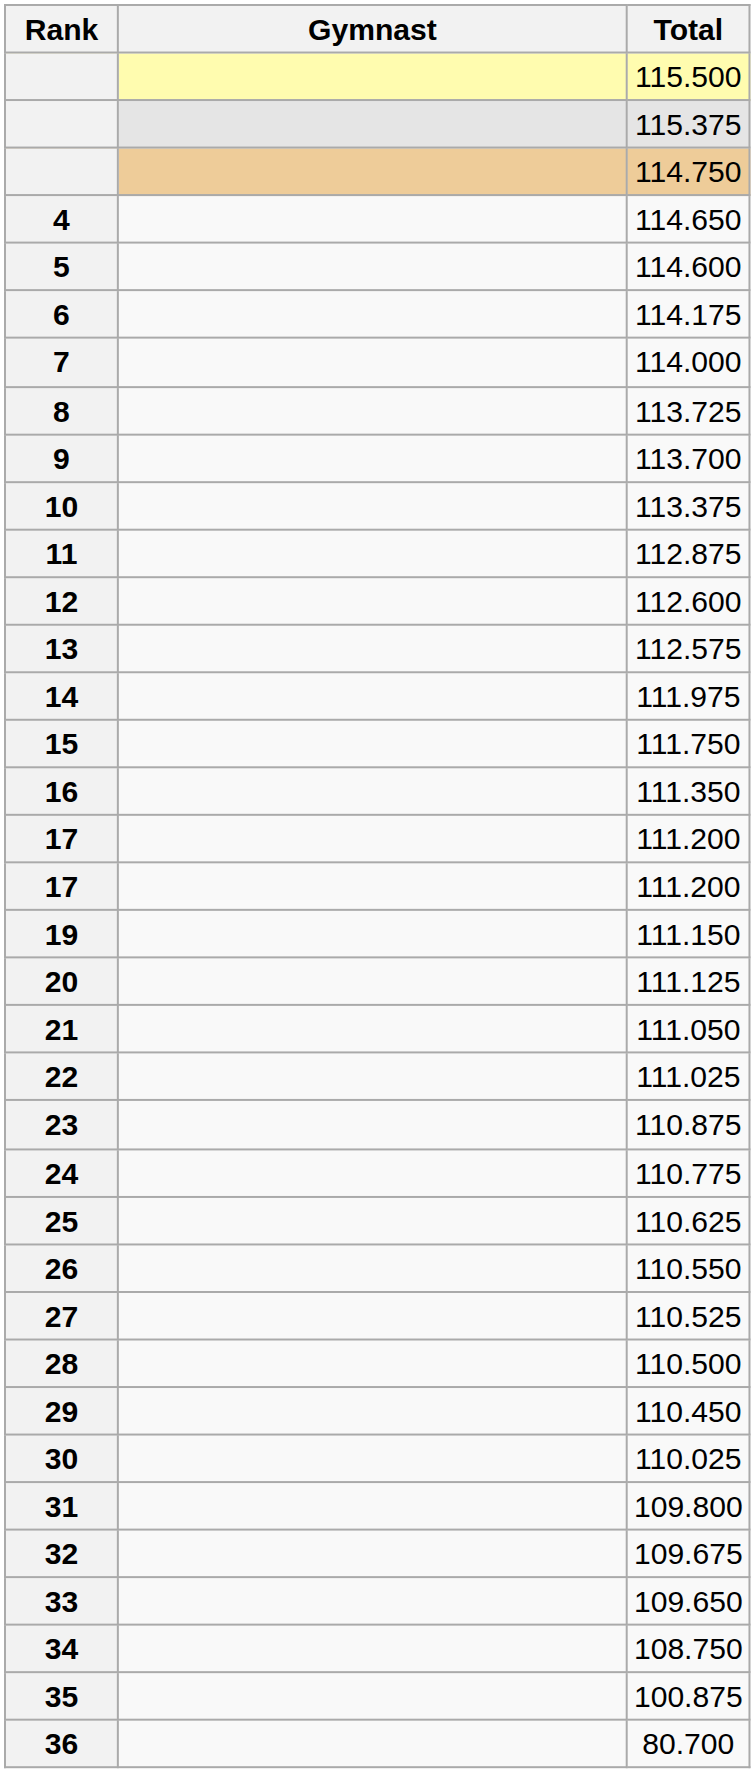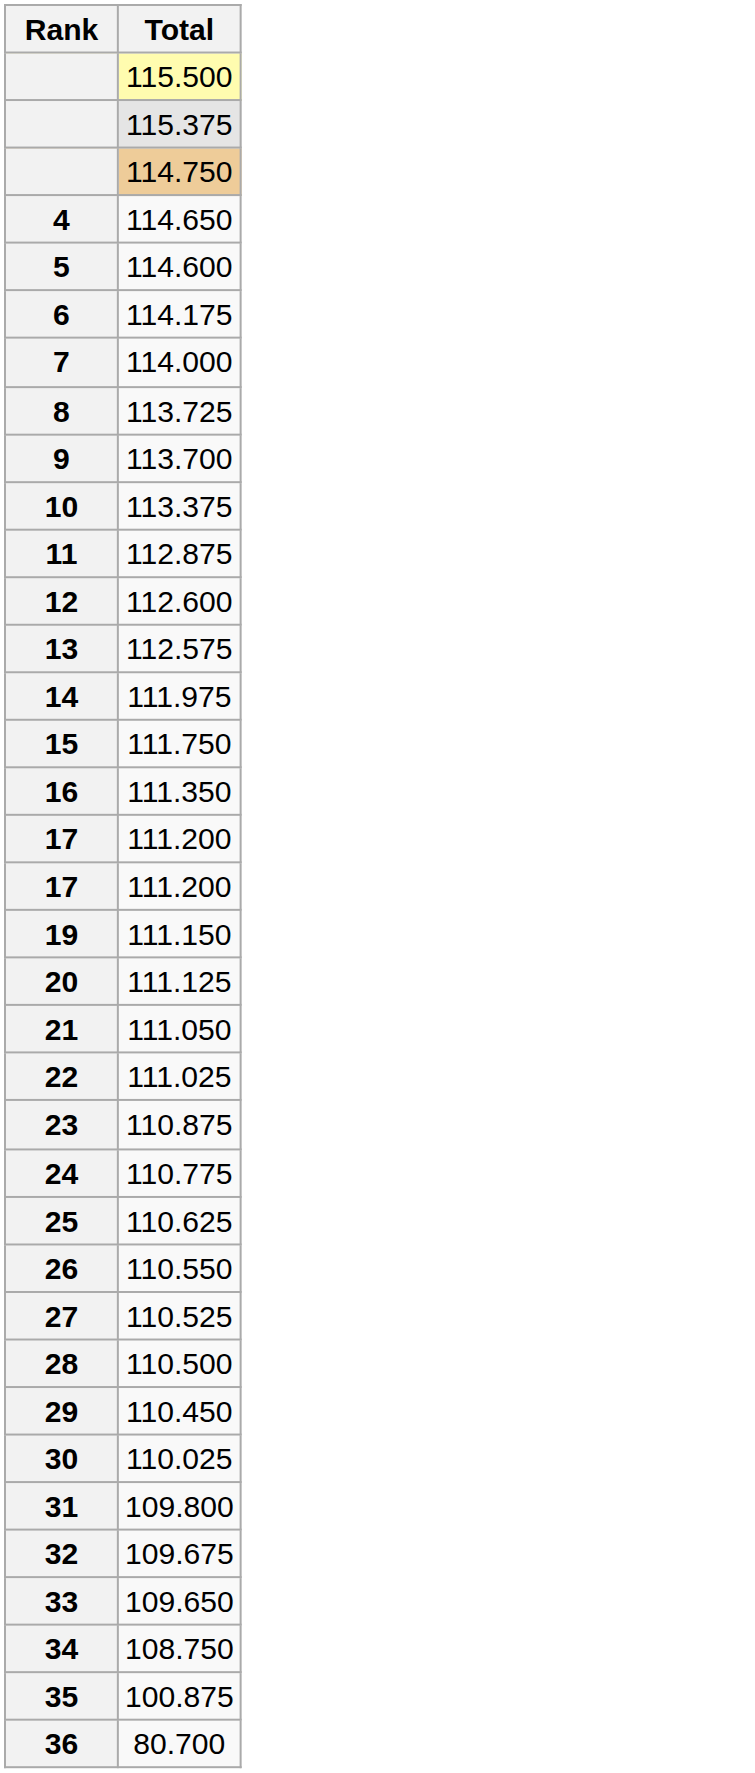 <table class="wikitable sortable" style="text-align:center; font-size:95%">
 <tr>
 <th scope="col" style="width:50px;">Rank</th>
-<th scope="col" style="width:250px;">Gymnast</th>
 <th scope="col" style="width:50px;">Total</th>
 </tr>
 <tr style="background:#fffcaf;">
 <th scope=row style="text-align:center"></th>
-<td style="text-align:left;"></td>
 <td>115.500</td>
 </tr>
 <tr style="background:#e5e5e5;">
 <th scope=row style="text-align:center"></th>
-<td style="text-align:left;"></td>
 <td>115.375</td>
 </tr>
 <tr style="background:#ec9;">
 <th scope=row style="text-align:center"></th>
-<td style="text-align:left;"></td>
 <td>114.750</td>
 </tr>
 <tr>
 <th scope=row style="text-align:center">4</th>
-<td style="text-align:left;"></td>
 <td>114.650</td>
 </tr>
 <tr>
 <th scope=row style="text-align:center">5</th>
-<td style="text-align:left;"></td>
 <td>114.600</td>
 </tr>
 <tr>
 <th scope=row style="text-align:center">6</th>
-<td style="text-align:left;"></td>
 <td>114.175</td>
 </tr>
 <tr>
 <th scope=row style="text-align:center">7</th>
-<td style="text-align:left;"></td>
 <td>114.000</td>
 </tr>
 <tr>
 <th scope=row style="text-align:center">8</th>
-<td style="text-align:left;"></td>
 <td>113.725</td>
 </tr>
 <tr>
 <th scope=row style="text-align:center">9</th>
-<td style="text-align:left;"></td>
 <td>113.700</td>
 </tr>
 <tr>
 <th scope=row style="text-align:center">10</th>
-<td style="text-align:left;"></td>
 <td>113.375</td>
 </tr>
 <tr>
 <th scope=row style="text-align:center">11</th>
-<td style="text-align:left;"></td>
 <td>112.875</td>
 </tr>
 <tr>
 <th scope=row style="text-align:center">12</th>
-<td style="text-align:left;"></td>
 <td>112.600</td>
 </tr>
 <tr>
 <th scope=row style="text-align:center">13</th>
-<td style="text-align:left;"></td>
 <td>112.575</td>
 </tr>
 <tr>
 <th scope=row style="text-align:center">14</th>
-<td style="text-align:left;"></td>
 <td>111.975</td>
 </tr>
 <tr>
 <th scope=row style="text-align:center">15</th>
-<td style="text-align:left;"></td>
 <td>111.750</td>
 </tr>
 <tr>
 <th scope=row style="text-align:center">16</th>
-<td style="text-align:left;"></td>
 <td>111.350</td>
 </tr>
 <tr>
 <th scope=row style="text-align:center">17</th>
-<td style="text-align:left;"></td>
 <td>111.200</td>
 </tr>
 <tr>
 <th scope=row style="text-align:center">17</th>
-<td style="text-align:left;"></td>
 <td>111.200</td>
 </tr>
 <tr>
 <th scope=row style="text-align:center">19</th>
-<td style="text-align:left;"></td>
 <td>111.150</td>
 </tr>
 <tr>
 <th scope=row style="text-align:center">20</th>
-<td style="text-align:left;"></td>
 <td>111.125</td>
 </tr>
 <tr>
 <th scope=row style="text-align:center">21</th>
-<td style="text-align:left;"></td>
 <td>111.050</td>
 </tr>
 <tr>
 <th scope=row style="text-align:center">22</th>
-<td style="text-align:left;"></td>
 <td>111.025</td>
 </tr>
 <tr>
 <th scope=row style="text-align:center">23</th>
-<td style="text-align:left;"></td>
 <td>110.875</td>
 </tr>
 <tr>
 <th scope=row style="text-align:center">24</th>
-<td style="text-align:left;"></td>
 <td>110.775</td>
 </tr>
 <tr>
 <th scope=row style="text-align:center">25</th>
-<td style="text-align:left;"></td>
 <td>110.625</td>
 </tr>
 <tr>
 <th scope=row style="text-align:center">26</th>
-<td style="text-align:left;"></td>
 <td>110.550</td>
 </tr>
 <tr>
 <th scope=row style="text-align:center">27</th>
-<td style="text-align:left;"></td>
 <td>110.525</td>
 </tr>
 <tr>
 <th scope=row style="text-align:center">28</th>
-<td style="text-align:left;"></td>
 <td>110.500</td>
 </tr>
 <tr>
 <th scope=row style="text-align:center">29</th>
-<td style="text-align:left;"></td>
 <td>110.450</td>
 </tr>
 <tr>
 <th scope=row style="text-align:center">30</th>
-<td style="text-align:left;"></td>
 <td>110.025</td>
 </tr>
 <tr>
 <th scope=row style="text-align:center">31</th>
-<td style="text-align:left;"></td>
 <td>109.800</td>
 </tr>
 <tr>
 <th scope=row style="text-align:center">32</th>
-<td style="text-align:left;"></td>
 <td>109.675</td>
 </tr>
 <tr>
 <th scope=row style="text-align:center">33</th>
-<td style="text-align:left;"></td>
 <td>109.650</td>
 </tr>
 <tr>
 <th scope=row style="text-align:center">34</th>
-<td style="text-align:left;"></td>
 <td>108.750</td>
 </tr>
 <tr>
 <th scope=row style="text-align:center">35</th>
-<td style="text-align:left;"></td>
 <td>100.875</td>
 </tr>
 <tr>
 <th scope=row style="text-align:center">36</th>
-<td style="text-align:left;"></td>
 <td>80.700</td>
 </tr>
 </table>
